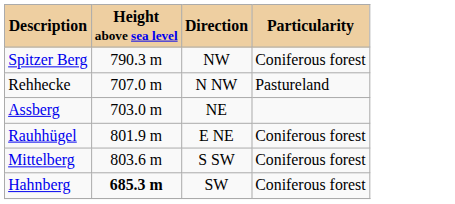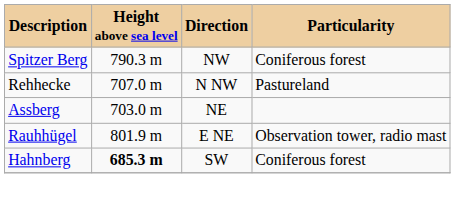 <table class="wikitable">
 <tr bgcolor="#EECFA1" align="center">
 <td><strong>Description</strong></td>
 <td><strong>Height <br><small> above <a href='#'>sea level</a> </small> </strong></td>
 <td><strong>Direction</strong></td>
 <td><strong>Particularity</strong></td>
 </tr>
 <tr>
 <td><a href='#'>Spitzer Berg</a></td>
 <td align="center">790.3 m</td>
 <td align="center">NW</td>
 <td>Coniferous forest</td>
 </tr>
 <tr>
 <td>Rehhecke</td>
 <td align="center">707.0 m</td>
 <td align="center">N NW</td>
 <td>Pastureland</td>
 </tr>
 <tr>
 <td><a href='#'>Assberg</a></td>
 <td align="center">703.0 m</td>
 <td align="center">NE</td>
 <td></td>
 </tr>
 <tr>
 <td><a href='#'>Rauhhügel</a></td>
 <td align="center">801.9 m</td>
 <td align="center">E NE</td>
-<td>Coniferous forest</td>
-</tr>
-<tr>
-<td><a href='#'>Mittelberg</a></td>
-<td align="center">803.6 m</td>
-<td align="center">S SW</td>
-<td>Coniferous forest</td>
+<td align="center">Observation tower, radio mast</td>
 </tr>
 <tr>
 <td><a href='#'>Hahnberg</a></td>
 <td align="center"><strong>685.3 m</strong></td>
 <td align="center">SW</td>
 <td>Coniferous forest</td>
 </tr>
 <tr>
 </tr>
 </table>
